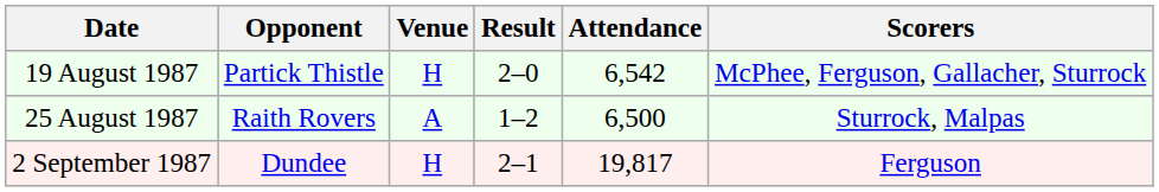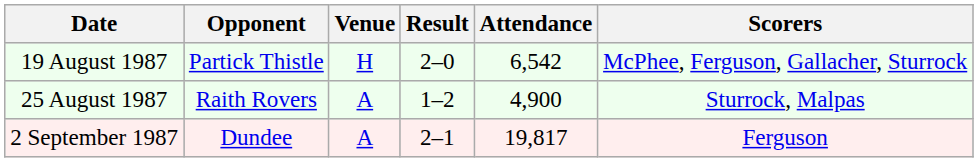 <table class="wikitable sortable" style="font-size:95%; text-align:center">
 <tr>
 <th>Date</th>
 <th>Opponent</th>
 <th>Venue</th>
 <th>Result</th>
 <th>Attendance</th>
 <th>Scorers</th>
 </tr>
 <tr style="background:#efe;">
 <td>19 August 1987</td>
 <td><a href='#'>Partick Thistle</a></td>
 <td><a href='#'>H</a></td>
 <td>2–0</td>
 <td>6,542</td>
 <td><a href='#'>McPhee</a>, <a href='#'>Ferguson</a>, <a href='#'>Gallacher</a>, <a href='#'>Sturrock</a></td>
 </tr>
 <tr style="background:#efe;">
 <td>25 August 1987</td>
 <td><a href='#'>Raith Rovers</a></td>
 <td><a href='#'>A</a></td>
 <td>1–2</td>
-<td>6,500</td>
+<td>4,900</td>
 <td><a href='#'>Sturrock</a>, <a href='#'>Malpas</a></td>
 </tr>
 <tr style="background:#fee;">
 <td>2 September 1987</td>
 <td><a href='#'>Dundee</a></td>
-<td><a href='#'>H</a></td>
+<td><a href='#'>A</a></td>
 <td>2–1</td>
 <td>19,817</td>
 <td><a href='#'>Ferguson</a></td>
 </tr>
 </table>
